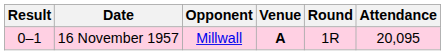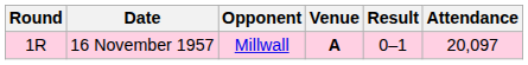 <table style="text-align:center;" class="wikitable sortable">
 <tr>
-<th>Result</th>
+<th>Round</th>
 <th>Date</th>
 <th>Opponent</th>
 <th>Venue</th>
-<th>Round</th>
+<th>Result</th>
 <th>Attendance</th>
 </tr>
 <tr style="background:#ffd0e3;">
-<td>0–1</td>
+<td>1R</td>
 <td>16 November 1957</td>
 <td><a href='#'>Millwall</a></td>
 <td><strong>A</strong></td>
-<td>1R</td>
-<td>20,095</td>
+<td>0–1</td>
+<td>20,097</td>
 </tr>
 </table>
